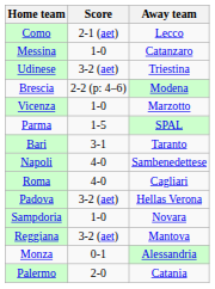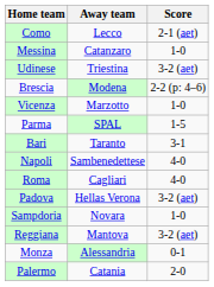 <table class="wikitable" style="text-align: center">
 <tr>
 <th>Home team</th>
+<th>Away team</th>
 <th>Score</th>
-<th>Away team</th>
 </tr>
 <tr>
 <td bgcolor="ccffcc"><a href='#'>Como</a></td>
+<td><a href='#'>Lecco</a></td>
 <td>2-1 (<a href='#'>aet</a>)</td>
-<td><a href='#'>Lecco</a></td>
 </tr>
 <tr>
 <td bgcolor="ccffcc"><a href='#'>Messina</a></td>
+<td><a href='#'>Catanzaro</a></td>
 <td>1-0</td>
-<td><a href='#'>Catanzaro</a></td>
 </tr>
 <tr>
 <td bgcolor="ccffcc"><a href='#'>Udinese</a></td>
+<td><a href='#'>Triestina</a></td>
 <td>3-2 (<a href='#'>aet</a>)</td>
-<td><a href='#'>Triestina</a></td>
 </tr>
 <tr>
 <td><a href='#'>Brescia</a></td>
+<td bgcolor="ccffcc"><a href='#'>Modena</a></td>
 <td>2-2 (p: 4–6)</td>
-<td bgcolor="ccffcc"><a href='#'>Modena</a></td>
 </tr>
 <tr>
 <td bgcolor="ccffcc"><a href='#'>Vicenza</a></td>
+<td><a href='#'>Marzotto</a></td>
 <td>1-0</td>
-<td><a href='#'>Marzotto</a></td>
 </tr>
 <tr>
 <td><a href='#'>Parma</a></td>
+<td bgcolor="ccffcc"><a href='#'>SPAL</a></td>
 <td>1-5</td>
-<td bgcolor="ccffcc"><a href='#'>SPAL</a></td>
 </tr>
 <tr>
 <td bgcolor="ccffcc"><a href='#'>Bari</a></td>
+<td><a href='#'>Taranto</a></td>
 <td>3-1</td>
-<td><a href='#'>Taranto</a></td>
 </tr>
 <tr>
 <td bgcolor="ccffcc"><a href='#'>Napoli</a></td>
+<td><a href='#'>Sambenedettese</a></td>
 <td>4-0</td>
-<td><a href='#'>Sambenedettese</a></td>
 </tr>
 <tr>
 <td bgcolor="ccffcc"><a href='#'>Roma</a></td>
+<td><a href='#'>Cagliari</a></td>
 <td>4-0</td>
-<td><a href='#'>Cagliari</a></td>
 </tr>
 <tr>
 <td bgcolor="ccffcc"><a href='#'>Padova</a></td>
+<td><a href='#'>Hellas Verona</a></td>
 <td>3-2 (<a href='#'>aet</a>)</td>
-<td><a href='#'>Hellas Verona</a></td>
 </tr>
 <tr>
 <td bgcolor="ccffcc"><a href='#'>Sampdoria</a></td>
+<td><a href='#'>Novara</a></td>
 <td>1-0</td>
-<td><a href='#'>Novara</a></td>
 </tr>
 <tr>
 <td bgcolor="ccffcc"><a href='#'>Reggiana</a></td>
+<td><a href='#'>Mantova</a></td>
 <td>3-2 (<a href='#'>aet</a>)</td>
-<td><a href='#'>Mantova</a></td>
 </tr>
 <tr>
 <td><a href='#'>Monza</a></td>
+<td bgcolor="ccffcc"><a href='#'>Alessandria</a></td>
 <td>0-1</td>
-<td bgcolor="ccffcc"><a href='#'>Alessandria</a></td>
 </tr>
 <tr>
 <td bgcolor="ccffcc"><a href='#'>Palermo</a></td>
+<td><a href='#'>Catania</a></td>
 <td>2-0</td>
-<td><a href='#'>Catania</a></td>
 </tr>
 </table>
